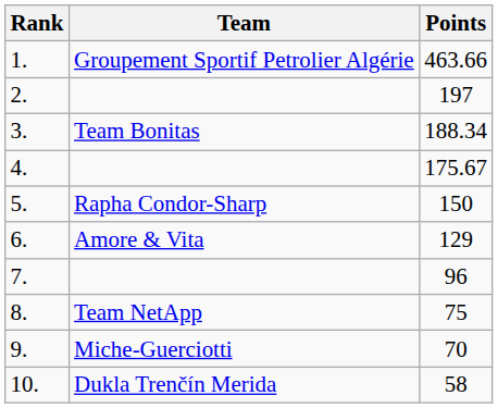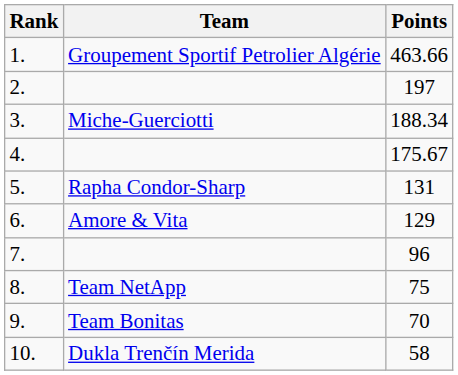 <table class="wikitable sortable">
 <tr>
 <th>Rank</th>
 <th>Team</th>
 <th>Points</th>
 </tr>
 <tr>
 <td>1.</td>
 <td><a href='#'>Groupement Sportif Petrolier Algérie</a></td>
 <td align=center>463.66</td>
 </tr>
 <tr>
 <td>2.</td>
 <td></td>
 <td align=center>197</td>
 </tr>
 <tr>
 <td>3.</td>
-<td><a href='#'>Team Bonitas</a></td>
+<td><a href='#'>Miche-Guerciotti</a></td>
 <td align=center>188.34</td>
 </tr>
 <tr>
 <td>4.</td>
 <td></td>
 <td align=center>175.67</td>
 </tr>
 <tr>
 <td>5.</td>
 <td><a href='#'>Rapha Condor-Sharp</a></td>
-<td align=center>150</td>
+<td align=center>131</td>
 </tr>
 <tr>
 <td>6.</td>
 <td><a href='#'>Amore & Vita</a></td>
 <td align=center>129</td>
 </tr>
 <tr>
 <td>7.</td>
 <td></td>
 <td align=center>96</td>
 </tr>
 <tr>
 <td>8.</td>
 <td><a href='#'>Team NetApp</a></td>
 <td align=center>75</td>
 </tr>
 <tr>
 <td>9.</td>
-<td><a href='#'>Miche-Guerciotti</a></td>
+<td><a href='#'>Team Bonitas</a></td>
 <td align=center>70</td>
 </tr>
 <tr>
 <td>10.</td>
 <td><a href='#'>Dukla Trenčín Merida</a></td>
 <td align=center>58</td>
 </tr>
 </table>
